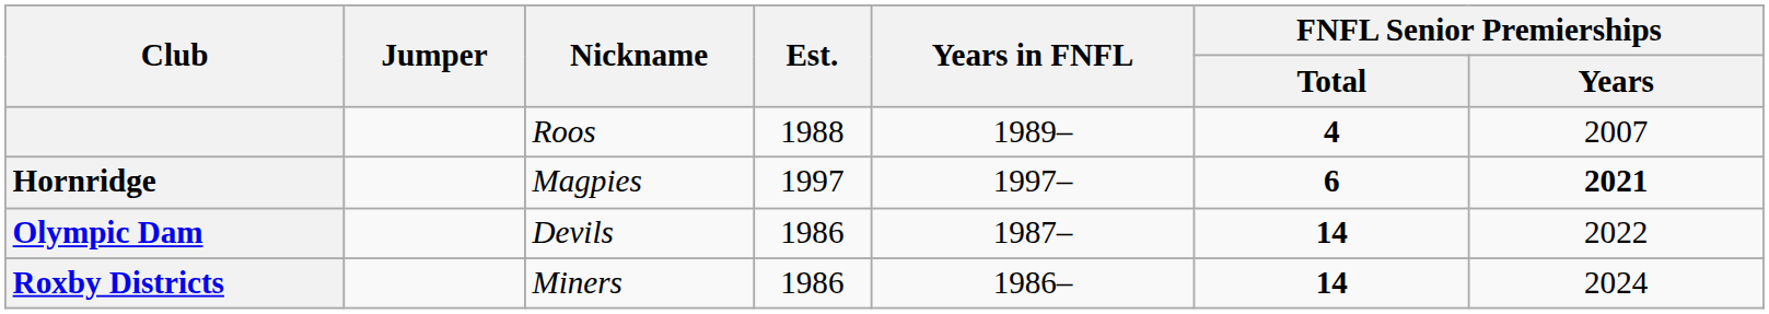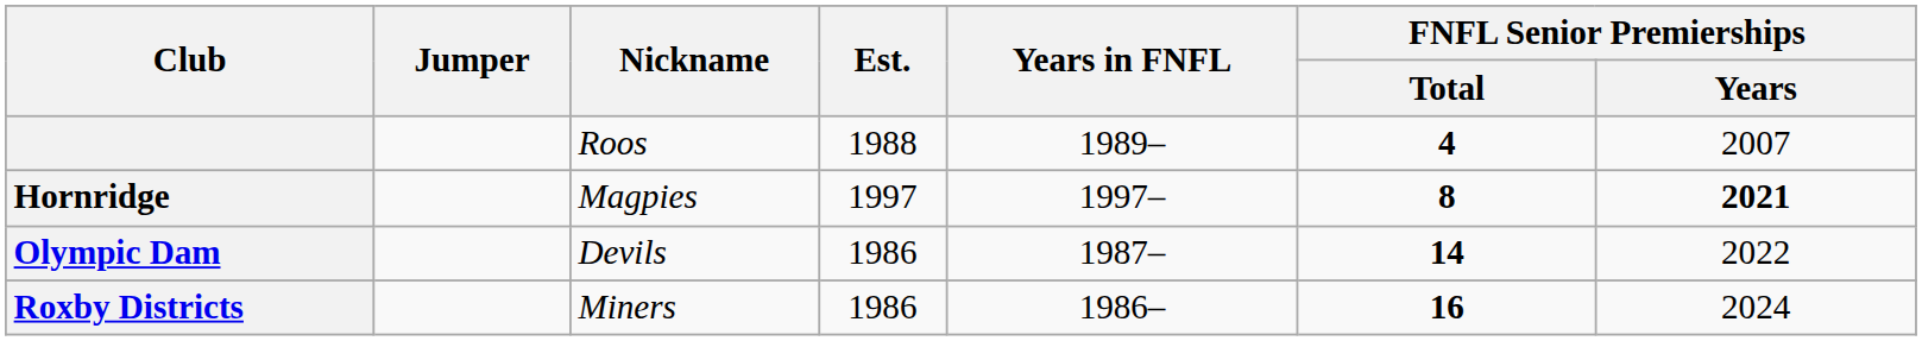 <table class="wikitable sortable mw-collapsible mw-collapsed" style="width:100%">
 <tr>
 <th rowspan="2">Club</th>
 <th rowspan="2">Jumper</th>
 <th rowspan="2">Nickname</th>
 <th rowspan="2">Est.</th>
 <th rowspan="2">Years in FNFL</th>
 <th colspan="2">FNFL Senior Premierships</th>
 </tr>
 <tr>
 <th>Total</th>
 <th>Years</th>
 </tr>
 <tr>
 <th style=text-align:left></th>
 <td></td>
 <td><em>Roos</em></td>
 <td align="center">1988</td>
 <td align="center">1989–</td>
 <td align="center"><strong>4</strong></td>
 <td align="center">2007</td>
 </tr>
 <tr>
 <th style=text-align:left>Hornridge</th>
 <td></td>
 <td><em>Magpies</em></td>
 <td align="center">1997</td>
 <td align="center">1997–</td>
-<td align="center"><strong>6</strong></td>
+<td align="center"><strong>8</strong></td>
 <td align="center"><strong>2021</strong></td>
 </tr>
 <tr>
 <th style=text-align:left><a href='#'>Olympic Dam</a></th>
 <td></td>
 <td><em>Devils</em></td>
 <td align="center">1986</td>
 <td align="center">1987–</td>
 <td align="center"><strong>14</strong></td>
 <td align="center">2022</td>
 </tr>
 <tr>
 <th style=text-align:left><a href='#'>Roxby Districts</a></th>
 <td></td>
 <td><em>Miners</em></td>
 <td align="center">1986</td>
 <td align="center">1986–</td>
-<td align="center"><strong>14</strong></td>
+<td align="center"><strong>16</strong></td>
 <td align="center">2024</td>
 </tr>
 </table>
